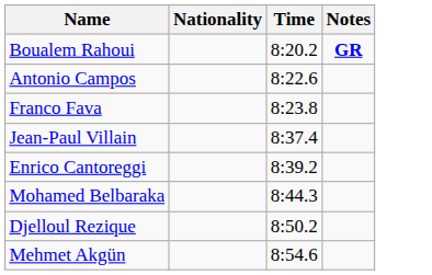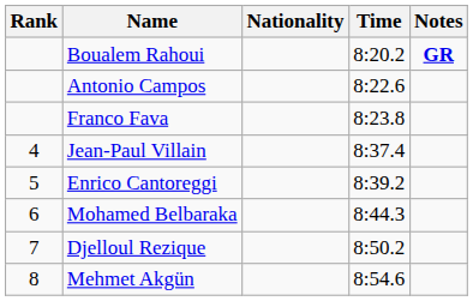 <table class="wikitable sortable" style="text-align:center">
 <tr>
+<th>Rank</th>
 <th>Name</th>
 <th>Nationality</th>
 <th>Time</th>
 <th>Notes</th>
 </tr>
 <tr>
+<td></td>
 <td align=left><a href='#'>Boualem Rahoui</a></td>
 <td align=left></td>
 <td>8:20.2</td>
 <td><strong><a href='#'>GR</a></strong></td>
 </tr>
 <tr>
+<td></td>
 <td align=left><a href='#'>Antonio Campos</a></td>
 <td align=left></td>
 <td>8:22.6</td>
 <td></td>
 </tr>
 <tr>
+<td></td>
 <td align=left><a href='#'>Franco Fava</a></td>
 <td align=left></td>
 <td>8:23.8</td>
 <td></td>
 </tr>
 <tr>
+<td>4</td>
 <td align=left><a href='#'>Jean-Paul Villain</a></td>
 <td align=left></td>
 <td>8:37.4</td>
 <td></td>
 </tr>
 <tr>
+<td>5</td>
 <td align=left><a href='#'>Enrico Cantoreggi</a></td>
 <td align=left></td>
 <td>8:39.2</td>
 <td></td>
 </tr>
 <tr>
+<td>6</td>
 <td align=left><a href='#'>Mohamed Belbaraka</a></td>
 <td align=left></td>
 <td>8:44.3</td>
 <td></td>
 </tr>
 <tr>
+<td>7</td>
 <td align=left><a href='#'>Djelloul Rezique</a></td>
 <td align=left></td>
 <td>8:50.2</td>
 <td></td>
 </tr>
 <tr>
+<td>8</td>
 <td align=left><a href='#'>Mehmet Akgün</a></td>
 <td align=left></td>
 <td>8:54.6</td>
 <td></td>
 </tr>
 </table>
